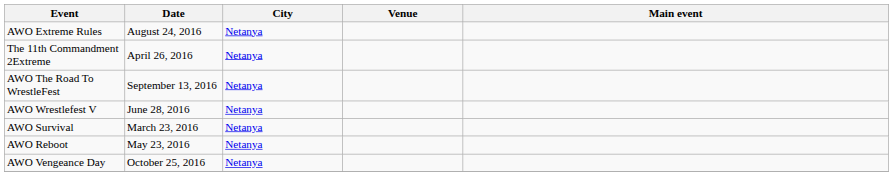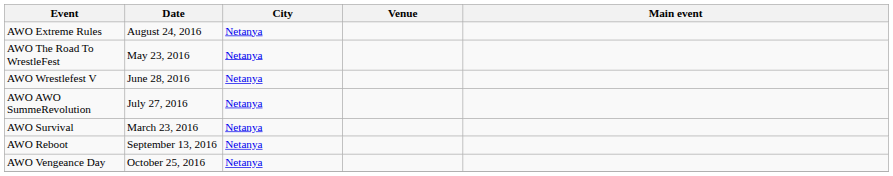 <table class="wikitable" width=100%>
 <tr>
 <th width=11%>Event</th>
 <th width=9%>Date</th>
 <th width=11%>City</th>
 <th width=11%>Venue</th>
 <th width=39%>Main event</th>
 </tr>
 <tr>
 <td>AWO Extreme Rules</td>
 <td>August 24, 2016</td>
 <td><a href='#'>Netanya</a></td>
 <td></td>
 <td></td>
 </tr>
 <tr>
-<td>The 11th Commandment 2Extreme</td>
-<td>April 26, 2016</td>
-<td><a href='#'>Netanya</a></td>
-<td></td>
-<td></td>
-</tr>
-<tr>
 <td>AWO The Road To WrestleFest</td>
-<td>September 13, 2016</td>
+<td>May 23, 2016</td>
 <td><a href='#'>Netanya</a></td>
 <td></td>
 <td></td>
 </tr>
 <tr>
 <td>AWO Wrestlefest V</td>
 <td>June 28, 2016</td>
+<td><a href='#'>Netanya</a></td>
+<td></td>
+<td></td>
+</tr>
+<tr>
+<td>AWO AWO SummeRevolution</td>
+<td>July 27, 2016</td>
 <td><a href='#'>Netanya</a></td>
 <td></td>
 <td></td>
 </tr>
 <tr>
 <td>AWO Survival</td>
 <td>March 23, 2016</td>
 <td><a href='#'>Netanya</a></td>
 <td></td>
 <td></td>
 </tr>
 <tr>
 <td>AWO Reboot</td>
-<td>May 23, 2016</td>
+<td>September 13, 2016</td>
 <td><a href='#'>Netanya</a></td>
 <td></td>
 <td></td>
 </tr>
 <tr>
 <td>AWO Vengeance Day</td>
 <td>October 25, 2016</td>
 <td><a href='#'>Netanya</a></td>
 <td></td>
 <td></td>
 </tr>
 <tr>
 </tr>
 </table>
